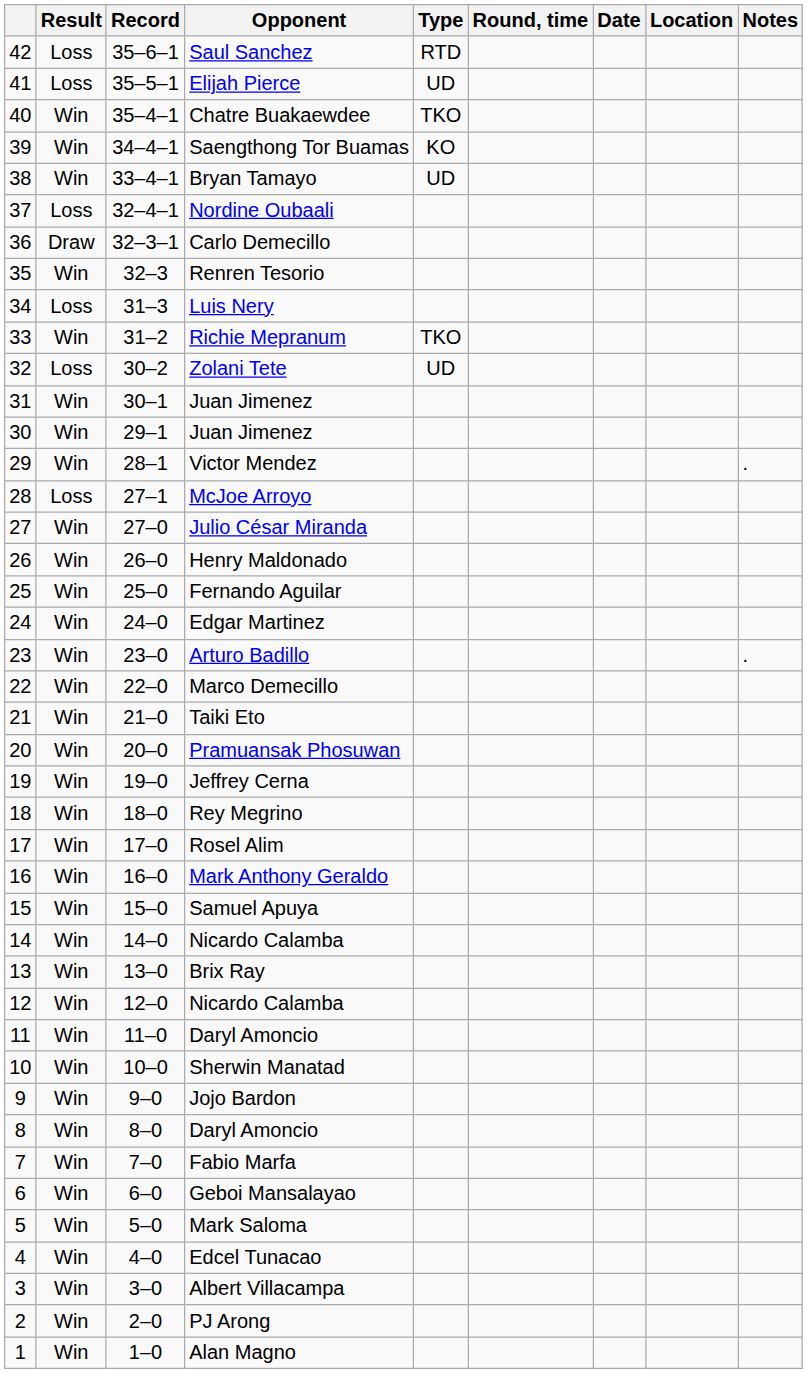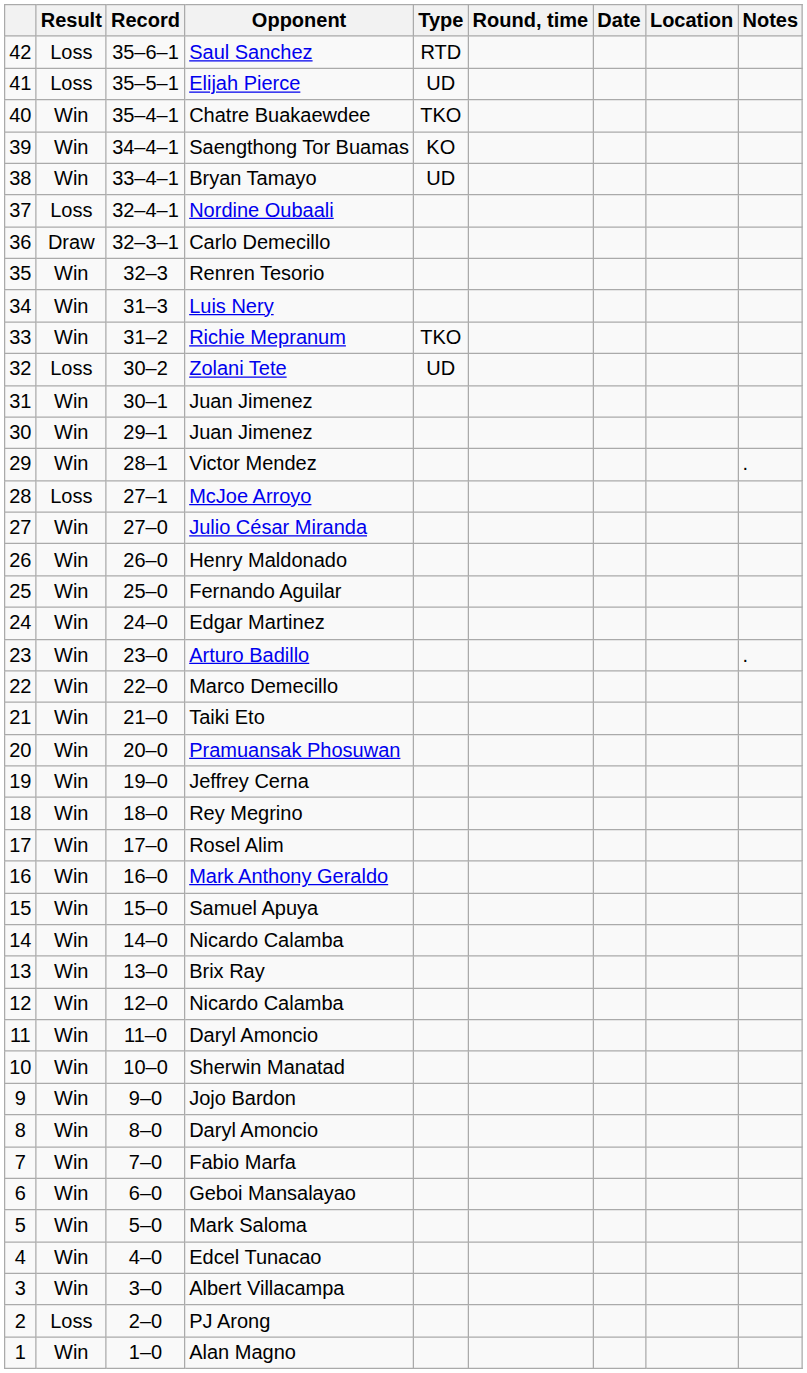 <table class="wikitable" style="text-align:center">
 <tr>
 <th></th>
 <th>Result</th>
 <th>Record</th>
 <th>Opponent</th>
 <th>Type</th>
 <th>Round, time</th>
 <th>Date</th>
 <th>Location</th>
 <th>Notes</th>
 </tr>
 <tr align=center>
 <td>42</td>
 <td>Loss</td>
 <td>35–6–1</td>
 <td align=left><a href='#'>Saul Sanchez</a></td>
 <td>RTD</td>
 <td></td>
 <td></td>
 <td align=left></td>
 <td></td>
 </tr>
 <tr align=center>
 <td>41</td>
 <td>Loss</td>
 <td>35–5–1</td>
 <td align=left><a href='#'>Elijah Pierce</a></td>
 <td>UD</td>
 <td></td>
 <td></td>
 <td align=left></td>
 <td></td>
 </tr>
 <tr align=center>
 <td>40</td>
 <td>Win</td>
 <td>35–4–1</td>
 <td align=left>Chatre Buakaewdee</td>
 <td>TKO</td>
 <td></td>
 <td></td>
 <td align=left></td>
 <td></td>
 </tr>
 <tr align=center>
 <td>39</td>
 <td>Win</td>
 <td>34–4–1</td>
 <td align=left>Saengthong Tor Buamas</td>
 <td>KO</td>
 <td></td>
 <td></td>
 <td align=left></td>
 <td></td>
 </tr>
 <tr align=center>
 <td>38</td>
 <td>Win</td>
 <td>33–4–1</td>
 <td align=left>Bryan Tamayo</td>
 <td>UD</td>
 <td></td>
 <td></td>
 <td align=left></td>
 <td></td>
 </tr>
 <tr align=center>
 <td>37</td>
 <td>Loss</td>
 <td>32–4–1</td>
 <td align=left><a href='#'>Nordine Oubaali</a></td>
 <td></td>
 <td></td>
 <td></td>
 <td align=left></td>
 <td></td>
 </tr>
 <tr align=center>
 <td>36</td>
 <td>Draw</td>
 <td>32–3–1</td>
 <td align=left>Carlo Demecillo</td>
 <td></td>
 <td></td>
 <td></td>
 <td align=left></td>
 <td></td>
 </tr>
 <tr align=center>
 <td>35</td>
 <td>Win</td>
 <td>32–3</td>
 <td align=left>Renren Tesorio</td>
 <td></td>
 <td></td>
 <td></td>
 <td align=left></td>
 <td></td>
 </tr>
 <tr align=center>
 <td>34</td>
-<td>Loss</td>
+<td>Win</td>
 <td>31–3</td>
 <td align=left><a href='#'>Luis Nery</a></td>
 <td></td>
 <td></td>
 <td></td>
 <td align=left></td>
 <td></td>
 </tr>
 <tr align=center>
 <td>33</td>
 <td>Win</td>
 <td>31–2</td>
 <td align=left><a href='#'>Richie Mepranum</a></td>
 <td>TKO</td>
 <td></td>
 <td></td>
 <td align=left></td>
 <td></td>
 </tr>
 <tr align=center>
 <td>32</td>
 <td>Loss</td>
 <td>30–2</td>
 <td align=left><a href='#'>Zolani Tete</a></td>
 <td>UD</td>
 <td></td>
 <td></td>
 <td align=left></td>
 <td align=left></td>
 </tr>
 <tr align=center>
 <td>31</td>
 <td>Win</td>
 <td>30–1</td>
 <td align=left>Juan Jimenez</td>
 <td></td>
 <td></td>
 <td></td>
 <td align=left></td>
 <td align=left></td>
 </tr>
 <tr align=center>
 <td>30</td>
 <td>Win</td>
 <td>29–1</td>
 <td align=left>Juan Jimenez</td>
 <td></td>
 <td></td>
 <td></td>
 <td align=left></td>
 <td align=left></td>
 </tr>
 <tr align=center>
 <td>29</td>
 <td>Win</td>
 <td>28–1</td>
 <td align=left>Victor Mendez</td>
 <td></td>
 <td></td>
 <td></td>
 <td align=left></td>
 <td align=left>.</td>
 </tr>
 <tr align=center>
 <td>28</td>
 <td>Loss</td>
 <td>27–1</td>
 <td align=left><a href='#'>McJoe Arroyo</a></td>
 <td></td>
 <td></td>
 <td></td>
 <td align=left></td>
 <td align=left></td>
 </tr>
 <tr align=center>
 <td>27</td>
 <td>Win</td>
 <td>27–0</td>
 <td align=left><a href='#'>Julio César Miranda</a></td>
 <td></td>
 <td></td>
 <td></td>
 <td align=left></td>
 <td align=left></td>
 </tr>
 <tr align=center>
 <td>26</td>
 <td>Win</td>
 <td>26–0</td>
 <td align=left>Henry Maldonado</td>
 <td></td>
 <td></td>
 <td></td>
 <td align=left></td>
 <td align=left></td>
 </tr>
 <tr align=center>
 <td>25</td>
 <td>Win</td>
 <td>25–0</td>
 <td align=left>Fernando Aguilar</td>
 <td></td>
 <td></td>
 <td></td>
 <td align=left></td>
 <td align=left></td>
 </tr>
 <tr align=center>
 <td>24</td>
 <td>Win</td>
 <td>24–0</td>
 <td align=left>Edgar Martinez</td>
 <td></td>
 <td></td>
 <td></td>
 <td align=left></td>
 <td align=left></td>
 </tr>
 <tr align=center>
 <td>23</td>
 <td>Win</td>
 <td>23–0</td>
 <td align=left><a href='#'>Arturo Badillo</a></td>
 <td></td>
 <td></td>
 <td></td>
 <td align=left></td>
 <td align=left>.</td>
 </tr>
 <tr align=center>
 <td>22</td>
 <td>Win</td>
 <td>22–0</td>
 <td align=left>Marco Demecillo</td>
 <td></td>
 <td></td>
 <td></td>
 <td align=left></td>
 <td align=left></td>
 </tr>
 <tr align=center>
 <td>21</td>
 <td>Win</td>
 <td>21–0</td>
 <td align=left>Taiki Eto</td>
 <td></td>
 <td></td>
 <td></td>
 <td align=left></td>
 <td align=left></td>
 </tr>
 <tr align=center>
 <td>20</td>
 <td>Win</td>
 <td>20–0</td>
 <td align=left><a href='#'>Pramuansak Phosuwan</a></td>
 <td></td>
 <td></td>
 <td></td>
 <td align=left></td>
 <td align=left></td>
 </tr>
 <tr align=center>
 <td>19</td>
 <td>Win</td>
 <td>19–0</td>
 <td align=left>Jeffrey Cerna</td>
 <td></td>
 <td></td>
 <td></td>
 <td align=left></td>
 <td align=left></td>
 </tr>
 <tr align=center>
 <td>18</td>
 <td>Win</td>
 <td>18–0</td>
 <td align=left>Rey Megrino</td>
 <td></td>
 <td></td>
 <td></td>
 <td align=left></td>
 <td align=left></td>
 </tr>
 <tr align=center>
 <td>17</td>
 <td>Win</td>
 <td>17–0</td>
 <td align=left>Rosel Alim</td>
 <td></td>
 <td></td>
 <td></td>
 <td align=left></td>
 <td align=left></td>
 </tr>
 <tr align=center>
 <td>16</td>
 <td>Win</td>
 <td>16–0</td>
 <td align=left><a href='#'>Mark Anthony Geraldo</a></td>
 <td></td>
 <td></td>
 <td></td>
 <td align=left></td>
 <td align=left></td>
 </tr>
 <tr align=center>
 <td>15</td>
 <td>Win</td>
 <td>15–0</td>
 <td align=left>Samuel Apuya</td>
 <td></td>
 <td></td>
 <td></td>
 <td align=left></td>
 <td align=left></td>
 </tr>
 <tr align=center>
 <td>14</td>
 <td>Win</td>
 <td>14–0</td>
 <td align=left>Nicardo Calamba</td>
 <td></td>
 <td></td>
 <td></td>
 <td align=left></td>
 <td align=left></td>
 </tr>
 <tr align=center>
 <td>13</td>
 <td>Win</td>
 <td>13–0</td>
 <td align=left>Brix Ray</td>
 <td></td>
 <td></td>
 <td></td>
 <td align=left></td>
 <td align=left></td>
 </tr>
 <tr align=center>
 <td>12</td>
 <td>Win</td>
 <td>12–0</td>
 <td align=left>Nicardo Calamba</td>
 <td></td>
 <td></td>
 <td></td>
 <td align=left></td>
 <td align=left></td>
 </tr>
 <tr align=center>
 <td>11</td>
 <td>Win</td>
 <td>11–0</td>
 <td align=left>Daryl Amoncio</td>
 <td></td>
 <td></td>
 <td></td>
 <td align=left></td>
 <td align=left></td>
 </tr>
 <tr align=center>
 <td>10</td>
 <td>Win</td>
 <td>10–0</td>
 <td align=left>Sherwin Manatad</td>
 <td></td>
 <td></td>
 <td></td>
 <td align=left></td>
 <td align=left></td>
 </tr>
 <tr align=center>
 <td>9</td>
 <td>Win</td>
 <td>9–0</td>
 <td align=left>Jojo Bardon</td>
 <td></td>
 <td></td>
 <td></td>
 <td align=left></td>
 <td align=left></td>
 </tr>
 <tr align=center>
 <td>8</td>
 <td>Win</td>
 <td>8–0</td>
 <td align=left>Daryl Amoncio</td>
 <td></td>
 <td></td>
 <td></td>
 <td align=left></td>
 <td align=left></td>
 </tr>
 <tr align=center>
 <td>7</td>
 <td>Win</td>
 <td>7–0</td>
 <td align=left>Fabio Marfa</td>
 <td></td>
 <td></td>
 <td></td>
 <td align=left></td>
 <td align=left></td>
 </tr>
 <tr align=center>
 <td>6</td>
 <td>Win</td>
 <td>6–0</td>
 <td align=left>Geboi Mansalayao</td>
 <td></td>
 <td></td>
 <td></td>
 <td align=left></td>
 <td align=left></td>
 </tr>
 <tr align=center>
 <td>5</td>
 <td>Win</td>
 <td>5–0</td>
 <td align=left>Mark Saloma</td>
 <td></td>
 <td></td>
 <td></td>
 <td align=left></td>
 <td align=left></td>
 </tr>
 <tr align=center>
 <td>4</td>
 <td>Win</td>
 <td>4–0</td>
 <td align=left>Edcel Tunacao</td>
 <td></td>
 <td></td>
 <td></td>
 <td align=left></td>
 <td align=left></td>
 </tr>
 <tr align=center>
 <td>3</td>
 <td>Win</td>
 <td>3–0</td>
 <td align=left>Albert Villacampa</td>
 <td></td>
 <td></td>
 <td></td>
 <td align=left></td>
 <td align=left></td>
 </tr>
 <tr align=center>
 <td>2</td>
-<td>Win</td>
+<td>Loss</td>
 <td>2–0</td>
 <td align=left>PJ Arong</td>
 <td></td>
 <td></td>
 <td></td>
 <td align=left></td>
 <td align=left></td>
 </tr>
 <tr align=center>
 <td>1</td>
 <td>Win</td>
 <td>1–0</td>
 <td align=left>Alan Magno</td>
 <td></td>
 <td></td>
 <td></td>
 <td align=left></td>
 <td align=left></td>
 </tr>
 </table>
